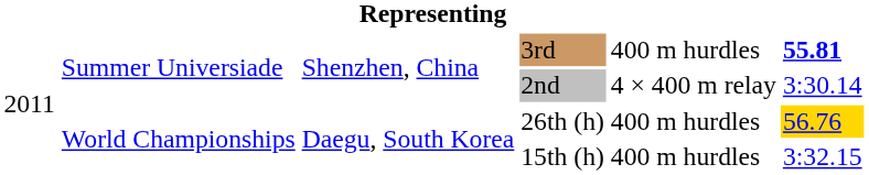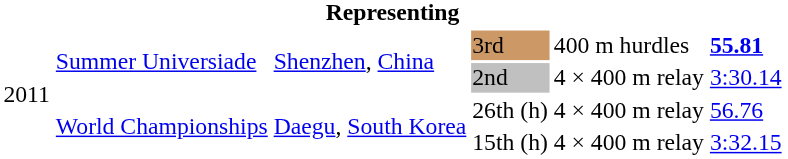 <table>
 <tr>
 <th colspan="6">Representing </th>
 </tr>
 <tr>
 <td rowspan=4>2011</td>
 <td rowspan=2><a href='#'>Summer Universiade</a></td>
 <td rowspan=2><a href='#'>Shenzhen</a>, <a href='#'>China</a></td>
 <td bgcolor=cc9966>3rd</td>
 <td>400 m hurdles</td>
 <td><strong><a href='#'>55.81</a></strong></td>
 </tr>
 <tr>
 <td bgcolor=silver>2nd</td>
 <td>4 × 400 m relay</td>
 <td><a href='#'>3:30.14</a></td>
 </tr>
 <tr>
 <td rowspan=2><a href='#'>World Championships</a></td>
 <td rowspan=2><a href='#'>Daegu</a>, <a href='#'>South Korea</a></td>
 <td>26th (h)</td>
-<td>400 m hurdles</td>
-<td style="background: gold;"><a href='#'>56.76</a></td>
+<td>4 × 400 m relay</td>
+<td><a href='#'>56.76</a></td>
 </tr>
 <tr>
 <td>15th (h)</td>
-<td>400 m hurdles</td>
+<td>4 × 400 m relay</td>
 <td><a href='#'>3:32.15</a></td>
 </tr>
 </table>
